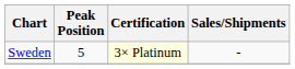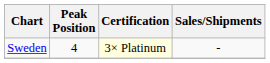 <table class="wikitable sortable">
 <tr>
 <th>Chart</th>
 <th>Peak<br>Position</th>
 <th>Certification</th>
 <th>Sales/Shipments</th>
 </tr>
 <tr>
 <td><a href='#'>Sweden</a></td>
-<td align="center">5</td>
+<td align="center">4</td>
 <td align="center" style="background: lightyellow;">3× Platinum</td>
 <td align="center">-</td>
 </tr>
 <tr>
 </tr>
 </table>
